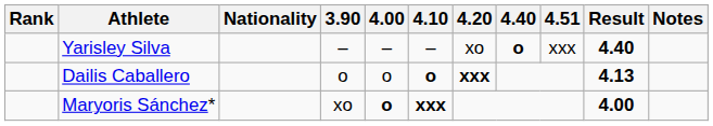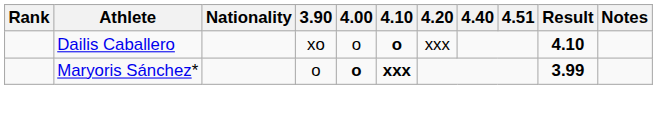 <table class="wikitable sortable" style="text-align:center">
 <tr>
 <th>Rank</th>
 <th>Athlete</th>
 <th>Nationality</th>
 <th>3.90</th>
 <th>4.00</th>
 <th>4.10</th>
 <th>4.20</th>
 <th>4.40</th>
 <th>4.51</th>
 <th>Result</th>
 <th>Notes</th>
 </tr>
 <tr>
 <td></td>
-<td align="left"><a href='#'>Yarisley Silva</a></td>
+<td align="left"><a href='#'>Dailis Caballero</a></td>
 <td align=left></td>
-<td>–</td>
-<td>–</td>
-<td>–</td>
 <td>xo</td>
+<td>o</td>
 <td><strong>o</strong></td>
 <td>xxx</td>
-<td><strong>4.40</strong></td>
-<td></td>
-</tr>
-<tr>
-<td></td>
-<td align="left"><a href='#'>Dailis Caballero</a></td>
-<td align=left></td>
-<td>o</td>
-<td>o</td>
-<td><strong>o</strong></td>
-<td><strong>xxx</strong></td>
 <td colspan=2></td>
-<td><strong>4.13</strong></td>
+<td><strong>4.10</strong></td>
 <td></td>
 </tr>
 <tr>
 <td></td>
 <td align="left"><a href='#'>Maryoris Sánchez</a>*</td>
 <td align=left></td>
-<td>xo</td>
+<td>o</td>
 <td><strong>o</strong></td>
 <td><strong>xxx</strong></td>
 <td colspan=3></td>
-<td><strong>4.00</strong></td>
+<td><strong>3.99</strong></td>
 <td></td>
 </tr>
 </table>
